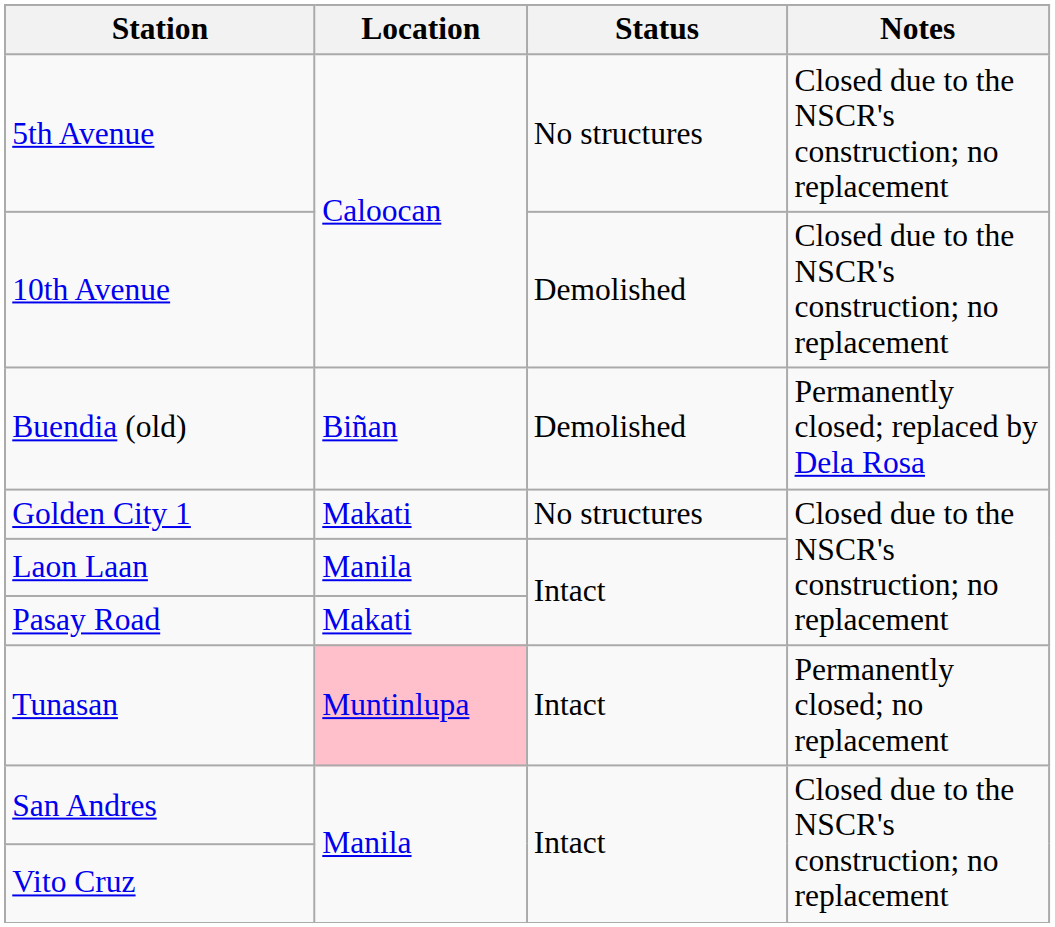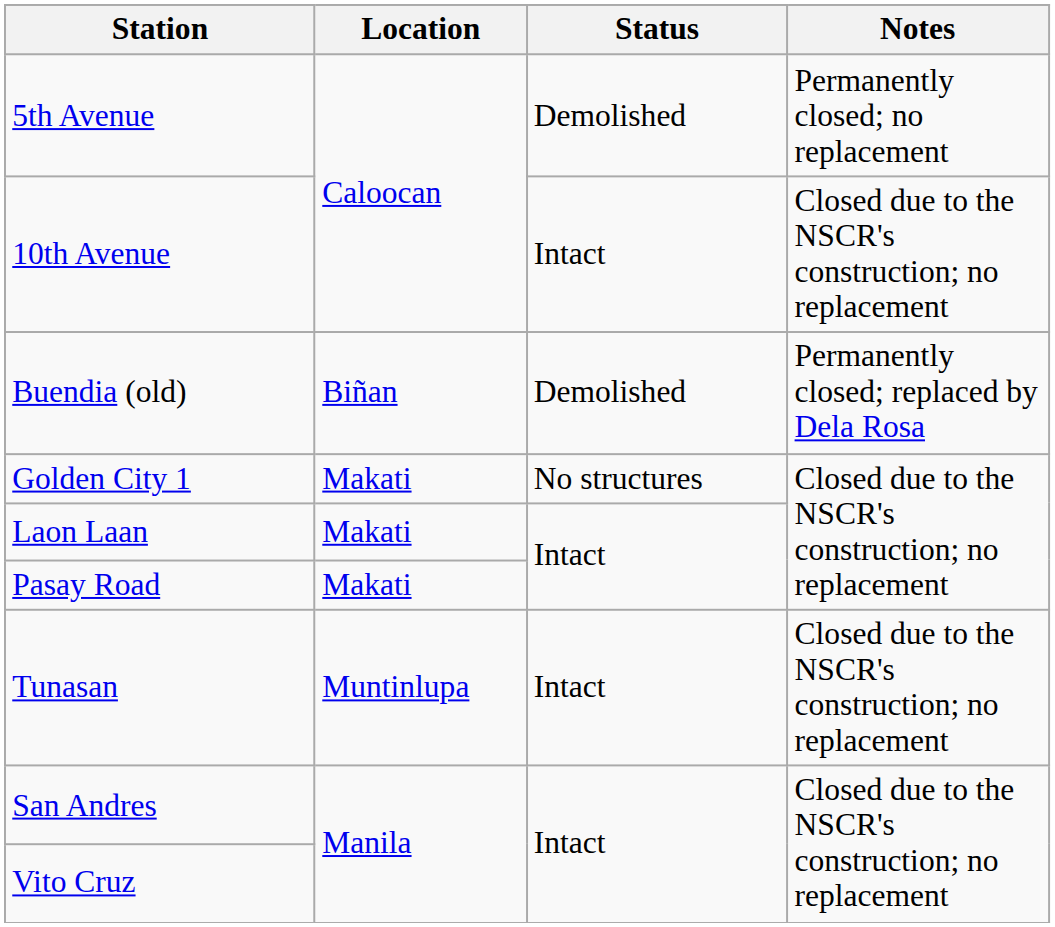 <table class="wikitable sortable">
 <tr>
 <th width="150">Station</th>
 <th width="100">Location</th>
 <th width="125">Status</th>
 <th width="125">Notes</th>
 </tr>
 <tr>
 <td><a href='#'>5th Avenue</a></td>
 <td rowspan="2"><a href='#'>Caloocan</a></td>
-<td>No structures</td>
-<td>Closed due to the NSCR's construction; no replacement</td>
+<td>Demolished</td>
+<td>Permanently closed; no replacement</td>
 </tr>
 <tr>
 <td><a href='#'>10th Avenue</a></td>
-<td>Demolished</td>
+<td>Intact</td>
 <td>Closed due to the NSCR's construction; no replacement</td>
 </tr>
 <tr>
 <td><a href='#'>Buendia</a> (old)</td>
 <td><a href='#'>Biñan</a></td>
 <td>Demolished</td>
 <td>Permanently closed; replaced by <a href='#'>Dela Rosa</a></td>
 </tr>
 <tr>
 <td><a href='#'>Golden City 1</a></td>
 <td><a href='#'>Makati</a></td>
 <td>No structures</td>
 <td rowspan="3">Closed due to the NSCR's construction; no replacement</td>
 </tr>
 <tr>
 <td><a href='#'>Laon Laan</a></td>
-<td><a href='#'>Manila</a></td>
+<td><a href='#'>Makati</a></td>
 <td rowspan="2">Intact</td>
 </tr>
 <tr>
 <td><a href='#'>Pasay Road</a></td>
 <td><a href='#'>Makati</a></td>
 </tr>
 <tr>
 <td><a href='#'>Tunasan</a></td>
-<td style="background: pink;"><a href='#'>Muntinlupa</a></td>
+<td><a href='#'>Muntinlupa</a></td>
 <td>Intact</td>
-<td>Permanently closed; no replacement</td>
+<td>Closed due to the NSCR's construction; no replacement</td>
 </tr>
 <tr>
 <td><a href='#'>San Andres</a></td>
 <td rowspan="2"><a href='#'>Manila</a></td>
 <td rowspan="2">Intact</td>
 <td rowspan="2">Closed due to the NSCR's construction; no replacement</td>
 </tr>
 <tr>
 <td><a href='#'>Vito Cruz</a></td>
 </tr>
 </table>
